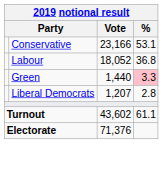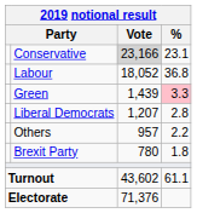 <table class="wikitable">
 <tr>
 <th colspan="4"><a href='#'>2019</a> <a href='#'>notional result</a></th>
 </tr>
 <tr>
 <th bgcolor="#DDDDFF" width="130px" colspan="2">Party</th>
 <th bgcolor="#DDDDFF" width="50px">Vote</th>
 <th bgcolor="#DDDDFF" width="30px">%</th>
 </tr>
 <tr>
 <td></td>
 <td><a href='#'>Conservative</a></td>
-<td align=right>23,166</td>
-<td align=right>53.1</td>
+<td align=right style="background: lightgrey;">23,166</td>
+<td align=right>23.1</td>
 </tr>
 <tr>
 <td></td>
 <td><a href='#'>Labour</a></td>
 <td align=right>18,052</td>
 <td align=right>36.8</td>
 </tr>
 <tr>
 <td></td>
 <td><a href='#'>Green</a></td>
-<td align=right>1,440</td>
+<td align=right>1,439</td>
 <td align=right style="background: pink;">3.3</td>
 </tr>
 <tr>
 <td></td>
 <td><a href='#'>Liberal Democrats</a></td>
 <td align=right>1,207</td>
 <td align=right>2.8</td>
+</tr>
+<tr>
+<td></td>
+<td>Others</td>
+<td align=right>957</td>
+<td align=right>2.2</td>
+</tr>
+<tr>
+<td></td>
+<td><a href='#'>Brexit Party</a></td>
+<td align=right>780</td>
+<td align=right>1.8</td>
 </tr>
 <tr>
 <td colspan="4" bgcolor="#EAECF0"></td>
 </tr>
 <tr>
 <td colspan="2"><strong>Turnout</strong></td>
 <td align=right>43,602</td>
 <td align=right>61.1</td>
 </tr>
 <tr>
 <td colspan="2"><strong>Electorate</strong></td>
 <td align=right>71,376</td>
 </tr>
 </table>
